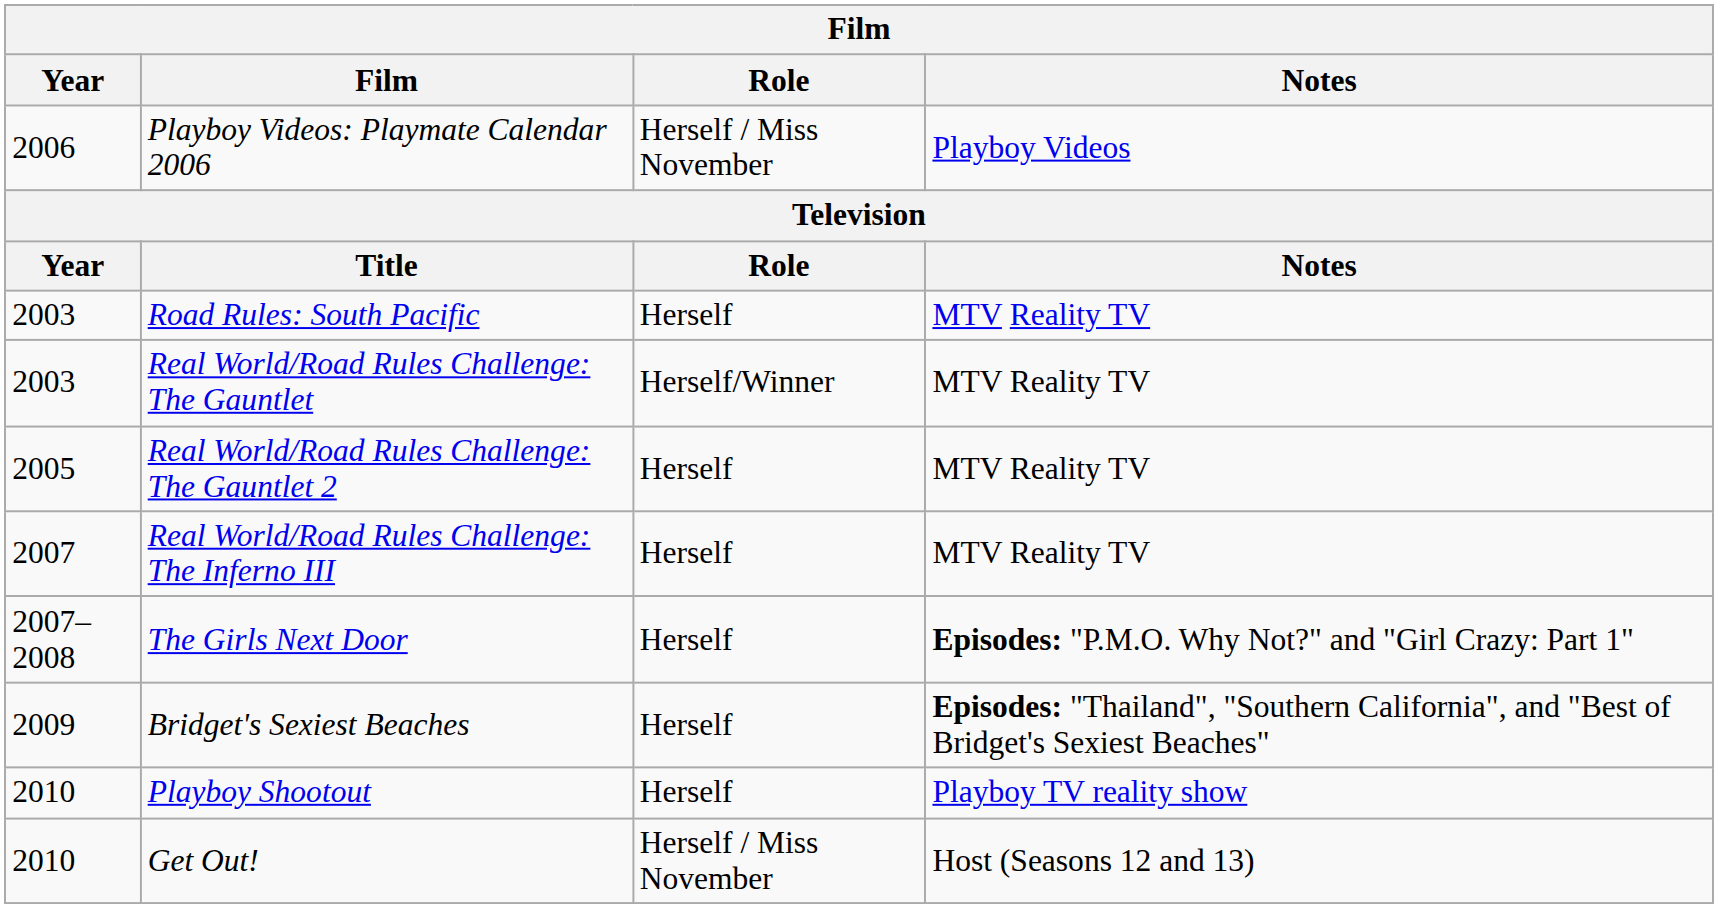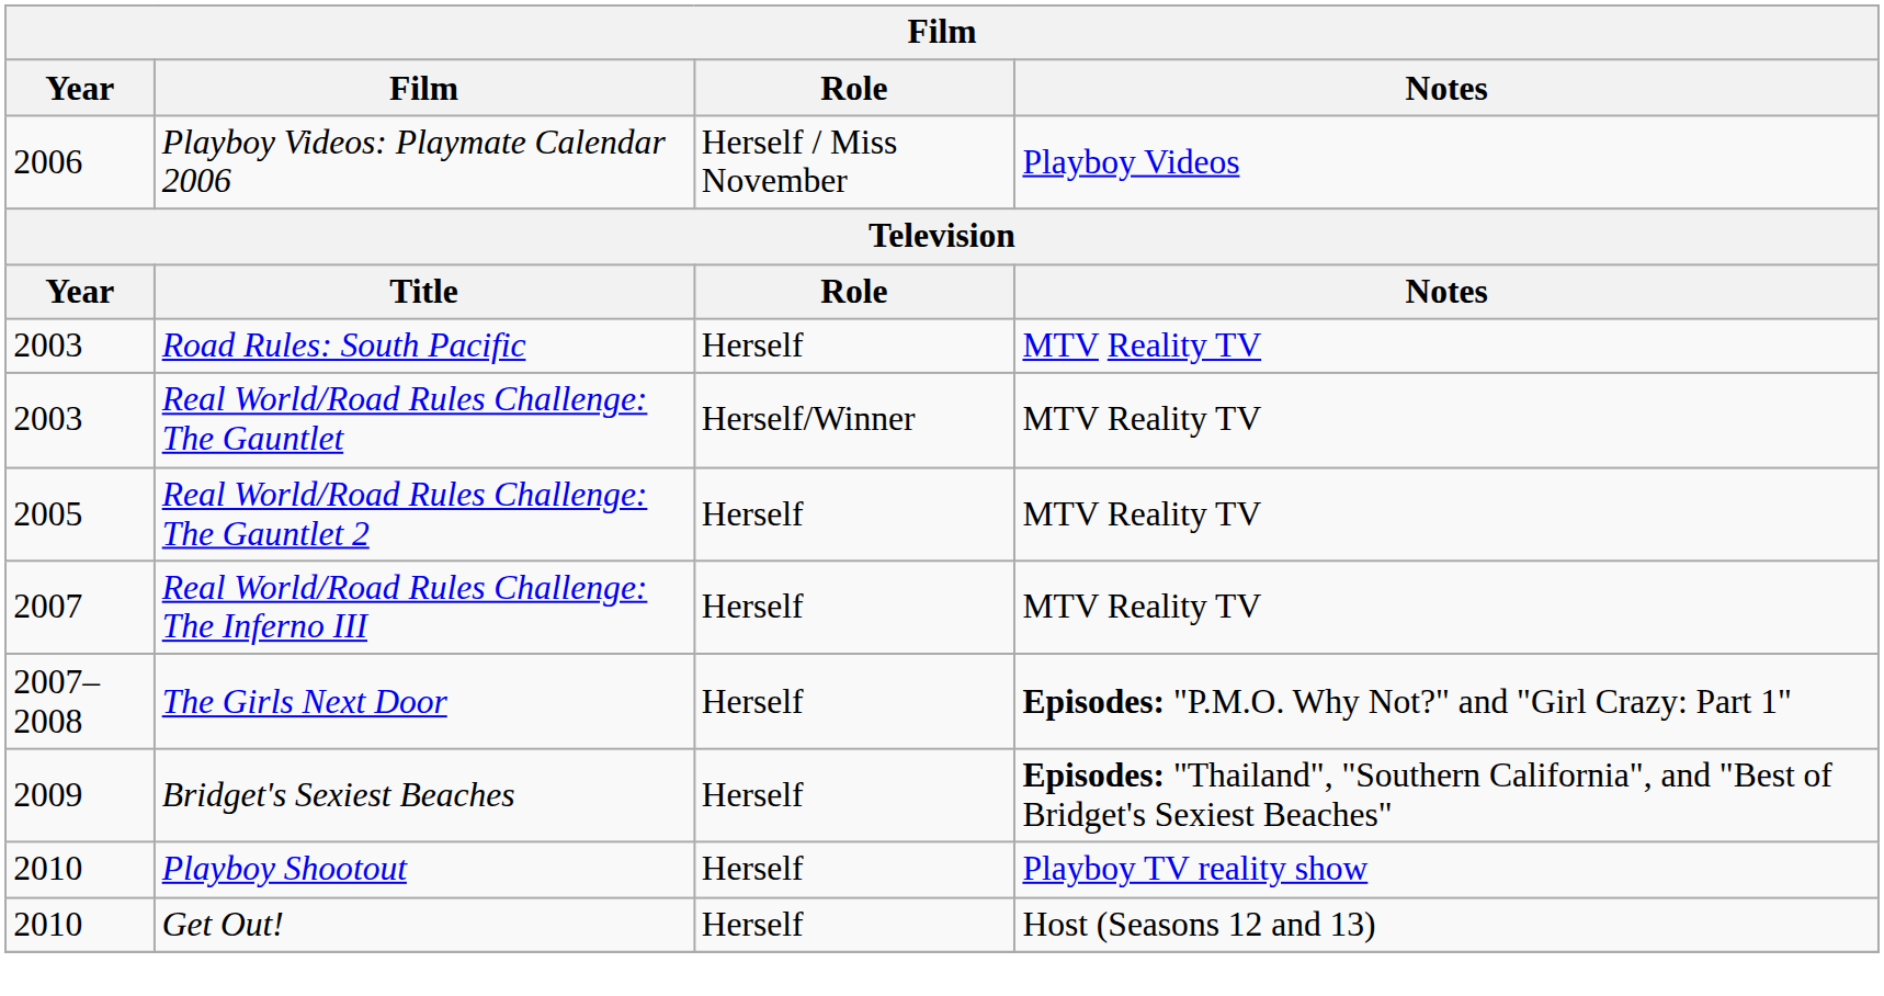 <table class="wikitable">
 <tr>
 <th colspan="4">Film</th>
 </tr>
 <tr>
 <th>Year</th>
 <th>Film</th>
 <th>Role</th>
 <th>Notes</th>
 </tr>
 <tr>
 <td>2006</td>
 <td><em>Playboy Videos: Playmate Calendar 2006</em></td>
 <td>Herself / Miss November</td>
 <td><a href='#'>Playboy Videos</a></td>
 </tr>
 <tr>
 <th colspan="4">Television</th>
 </tr>
 <tr>
 <th>Year</th>
 <th>Title</th>
 <th>Role</th>
 <th>Notes</th>
 </tr>
 <tr>
 <td>2003</td>
 <td><em><a href='#'>Road Rules: South Pacific</a></em></td>
 <td>Herself</td>
 <td><a href='#'>MTV</a> <a href='#'>Reality TV</a></td>
 </tr>
 <tr>
 <td>2003</td>
 <td><em><a href='#'>Real World/Road Rules Challenge: The Gauntlet</a></em></td>
 <td>Herself/Winner</td>
 <td>MTV Reality TV</td>
 </tr>
 <tr>
 <td>2005</td>
 <td><em><a href='#'>Real World/Road Rules Challenge: The Gauntlet 2</a></em></td>
 <td>Herself</td>
 <td>MTV Reality TV</td>
 </tr>
 <tr>
 <td>2007</td>
 <td><em><a href='#'>Real World/Road Rules Challenge: The Inferno III</a></em></td>
 <td>Herself</td>
 <td>MTV Reality TV</td>
 </tr>
 <tr>
 <td>2007–2008</td>
 <td><em><a href='#'>The Girls Next Door</a></em></td>
 <td>Herself</td>
 <td><strong>Episodes:</strong> "P.M.O. Why Not?" and "Girl Crazy: Part 1"</td>
 </tr>
 <tr>
 <td>2009</td>
 <td><em>Bridget's Sexiest Beaches</em></td>
 <td>Herself</td>
 <td><strong>Episodes:</strong> "Thailand", "Southern California", and "Best of Bridget's Sexiest Beaches"</td>
 </tr>
 <tr>
 <td>2010</td>
 <td><em><a href='#'>Playboy Shootout</a></em></td>
 <td>Herself</td>
 <td><a href='#'>Playboy TV reality show</a></td>
 </tr>
 <tr>
 <td>2010</td>
 <td><em>Get Out!</em></td>
-<td>Herself / Miss November</td>
+<td>Herself</td>
 <td>Host (Seasons 12 and 13)</td>
 </tr>
 <tr>
 </tr>
 </table>
